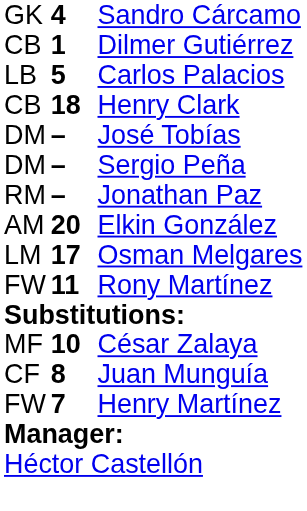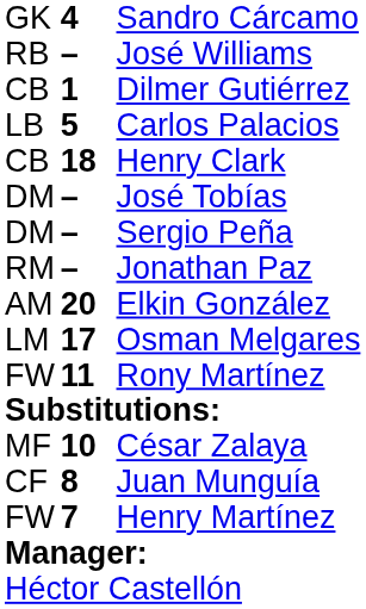 <table style = "font-size: 90%" cellspacing = "0" cellpadding = "0">
 <tr>
 <td colspan = 4></td>
 </tr>
 <tr>
 <th style="width:25px;"></th>
 <th style="width:25px;"></th>
 </tr>
 <tr>
 <td>GK</td>
 <td><strong>4</strong></td>
 <td> <a href='#'>Sandro Cárcamo</a></td>
+</tr>
+<tr>
+<td>RB</td>
+<td><strong>–</strong></td>
+<td> <a href='#'>José Williams</a></td>
+<td></td>
+<td></td>
 </tr>
 <tr>
 <td>CB</td>
 <td><strong>1</strong></td>
 <td> <a href='#'>Dilmer Gutiérrez</a></td>
 </tr>
 <tr>
 <td>LB</td>
 <td><strong>5</strong></td>
 <td> <a href='#'>Carlos Palacios</a></td>
 </tr>
 <tr>
 <td>CB</td>
 <td><strong>18</strong></td>
 <td> <a href='#'>Henry Clark</a></td>
 </tr>
 <tr>
 <td>DM</td>
 <td><strong>–</strong></td>
 <td> <a href='#'>José Tobías</a></td>
 </tr>
 <tr>
 <td>DM</td>
 <td><strong>–</strong></td>
 <td> <a href='#'>Sergio Peña</a></td>
 </tr>
 <tr>
 <td>RM</td>
 <td><strong>–</strong></td>
 <td> <a href='#'>Jonathan Paz</a></td>
 <td></td>
 <td></td>
 </tr>
 <tr>
 <td>AM</td>
 <td><strong>20</strong></td>
 <td> <a href='#'>Elkin González</a></td>
 <td></td>
 <td></td>
 </tr>
 <tr>
 <td>LM</td>
 <td><strong>17</strong></td>
 <td> <a href='#'>Osman Melgares</a></td>
 </tr>
 <tr>
 <td>FW</td>
 <td><strong>11</strong></td>
 <td> <a href='#'>Rony Martínez</a></td>
 </tr>
 <tr>
 <td colspan = 3><strong>Substitutions:</strong></td>
 </tr>
 <tr>
 <td>MF</td>
 <td><strong>10</strong></td>
 <td> <a href='#'>César Zalaya</a></td>
 <td></td>
 <td></td>
 </tr>
 <tr>
 <td>CF</td>
 <td><strong>8</strong></td>
 <td> <a href='#'>Juan Munguía</a></td>
 <td></td>
 <td></td>
 </tr>
 <tr>
 <td>FW</td>
 <td><strong>7</strong></td>
 <td> <a href='#'>Henry Martínez</a></td>
 <td></td>
 <td></td>
 </tr>
 <tr>
 <td colspan = 3><strong>Manager:</strong></td>
 </tr>
 <tr>
 <td colspan = 3> <a href='#'>Héctor Castellón</a></td>
 </tr>
 </table>
